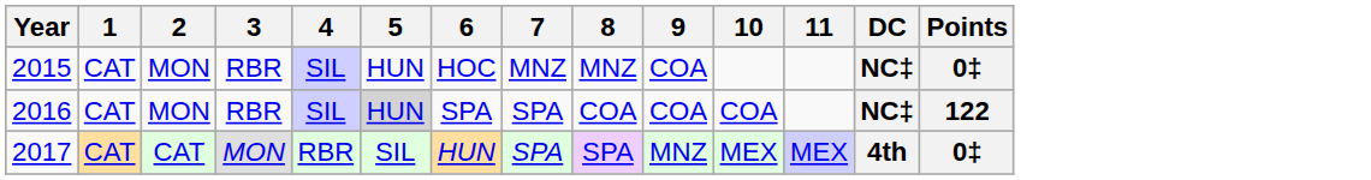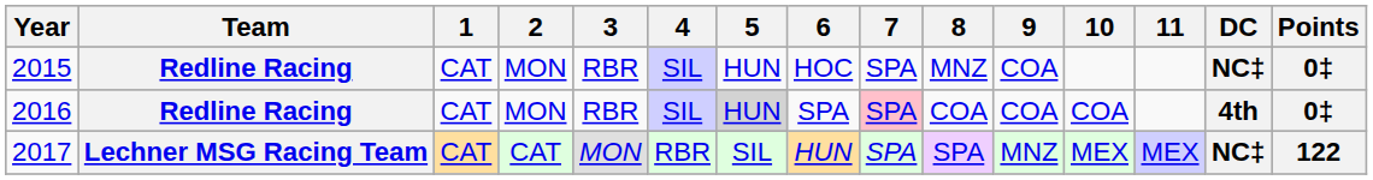 <table class="wikitable" style="text-align:center; font-size:85%">
 <tr>
 <th>Year</th>
+<th>Team</th>
 <th>1</th>
 <th>2</th>
 <th>3</th>
 <th>4</th>
 <th>5</th>
 <th>6</th>
 <th>7</th>
 <th>8</th>
 <th>9</th>
 <th>10</th>
 <th>11</th>
 <th>DC</th>
 <th>Points</th>
 </tr>
 <tr>
 <td><a href='#'>2015</a></td>
+<th nowrap><a href='#'>Redline Racing</a></th>
 <td><a href='#'>CAT</a></td>
 <td><a href='#'>MON</a></td>
 <td><a href='#'>RBR</a></td>
 <td style="background:#CFCFFF;"><a href='#'>SIL</a><br></td>
 <td><a href='#'>HUN</a></td>
 <td><a href='#'>HOC</a></td>
-<td><a href='#'>MNZ</a></td>
+<td><a href='#'>SPA</a></td>
 <td><a href='#'>MNZ</a></td>
 <td><a href='#'>COA</a></td>
 <td></td>
 <td></td>
 <th>NC‡</th>
 <th>0‡</th>
 </tr>
 <tr>
 <td><a href='#'>2016</a></td>
+<th nowrap><a href='#'>Redline Racing</a></th>
 <td><a href='#'>CAT</a></td>
 <td><a href='#'>MON</a></td>
 <td><a href='#'>RBR</a></td>
 <td style="background:#CFCFFF;"><a href='#'>SIL</a><br></td>
 <td style="background: lightgrey;"><a href='#'>HUN</a></td>
 <td><a href='#'>SPA</a></td>
-<td><a href='#'>SPA</a></td>
+<td style="background: pink;"><a href='#'>SPA</a></td>
 <td><a href='#'>COA</a></td>
 <td><a href='#'>COA</a></td>
 <td><a href='#'>COA</a></td>
 <td></td>
-<th>NC‡</th>
-<th>122</th>
+<th>4th</th>
+<th>0‡</th>
 </tr>
 <tr>
 <td><a href='#'>2017</a></td>
+<th nowrap><a href='#'>Lechner MSG Racing Team</a></th>
 <td style="background:#FFDF9F;"><a href='#'>CAT</a><br></td>
 <td style="background:#DFFFDF;"><a href='#'>CAT</a><br></td>
 <td style="background:#DFDFDF;"><em><a href='#'>MON</a></em><br></td>
 <td style="background:#DFFFDF;"><a href='#'>RBR</a><br></td>
 <td style="background:#DFFFDF;"><a href='#'>SIL</a><br></td>
 <td style="background:#FFDF9F;"><em><a href='#'>HUN</a></em><br></td>
 <td style="background:#DFFFDF;"><em><a href='#'>SPA</a></em><br></td>
 <td style="background:#EFCFFF;"><a href='#'>SPA</a><br></td>
 <td style="background:#DFFFDF;"><a href='#'>MNZ</a><br></td>
 <td style="background:#DFFFDF;"><a href='#'>MEX</a><br></td>
 <td style="background:#CFCFFF;"><a href='#'>MEX</a><br></td>
-<th>4th</th>
-<th>0‡</th>
+<th>NC‡</th>
+<th>122</th>
 </tr>
 </table>
